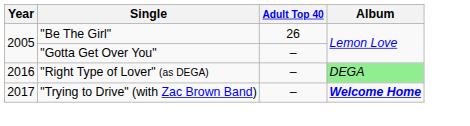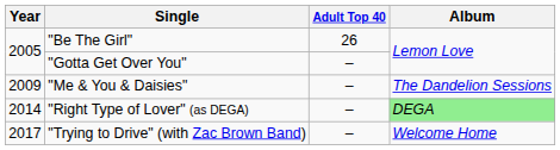 <table class="wikitable">
 <tr>
 <th>Year</th>
 <th>Single</th>
 <th><small> <a href='#'>Adult Top 40</a> </small></th>
 <th>Album</th>
 </tr>
 <tr>
 <td rowspan="2">2005</td>
 <td>"Be The Girl"</td>
 <td style="text-align:center;">26</td>
 <td rowspan="2"><em><a href='#'>Lemon Love</a></em></td>
 </tr>
 <tr>
 <td>"Gotta Get Over You"</td>
 <td style="text-align:center;">–</td>
 </tr>
 <tr>
-<td>2016</td>
+<td>2009</td>
+<td>"Me & You & Daisies"</td>
+<td style="text-align:center;">–</td>
+<td><em><a href='#'>The Dandelion Sessions</a></em></td>
+</tr>
+<tr>
+<td>2014</td>
 <td>"Right Type of Lover" <small>(as DEGA)</small></td>
 <td style="text-align:center;">–</td>
 <td style="background: lightgreen;"><em>DEGA</em></td>
 </tr>
 <tr>
 <td>2017</td>
 <td>"Trying to Drive" (with <a href='#'>Zac Brown Band</a>)</td>
 <td style="text-align:center;">–</td>
-<td><strong><em><a href='#'>Welcome Home</a></em></strong></td>
+<td><em><a href='#'>Welcome Home</a></em></td>
 </tr>
 </table>
